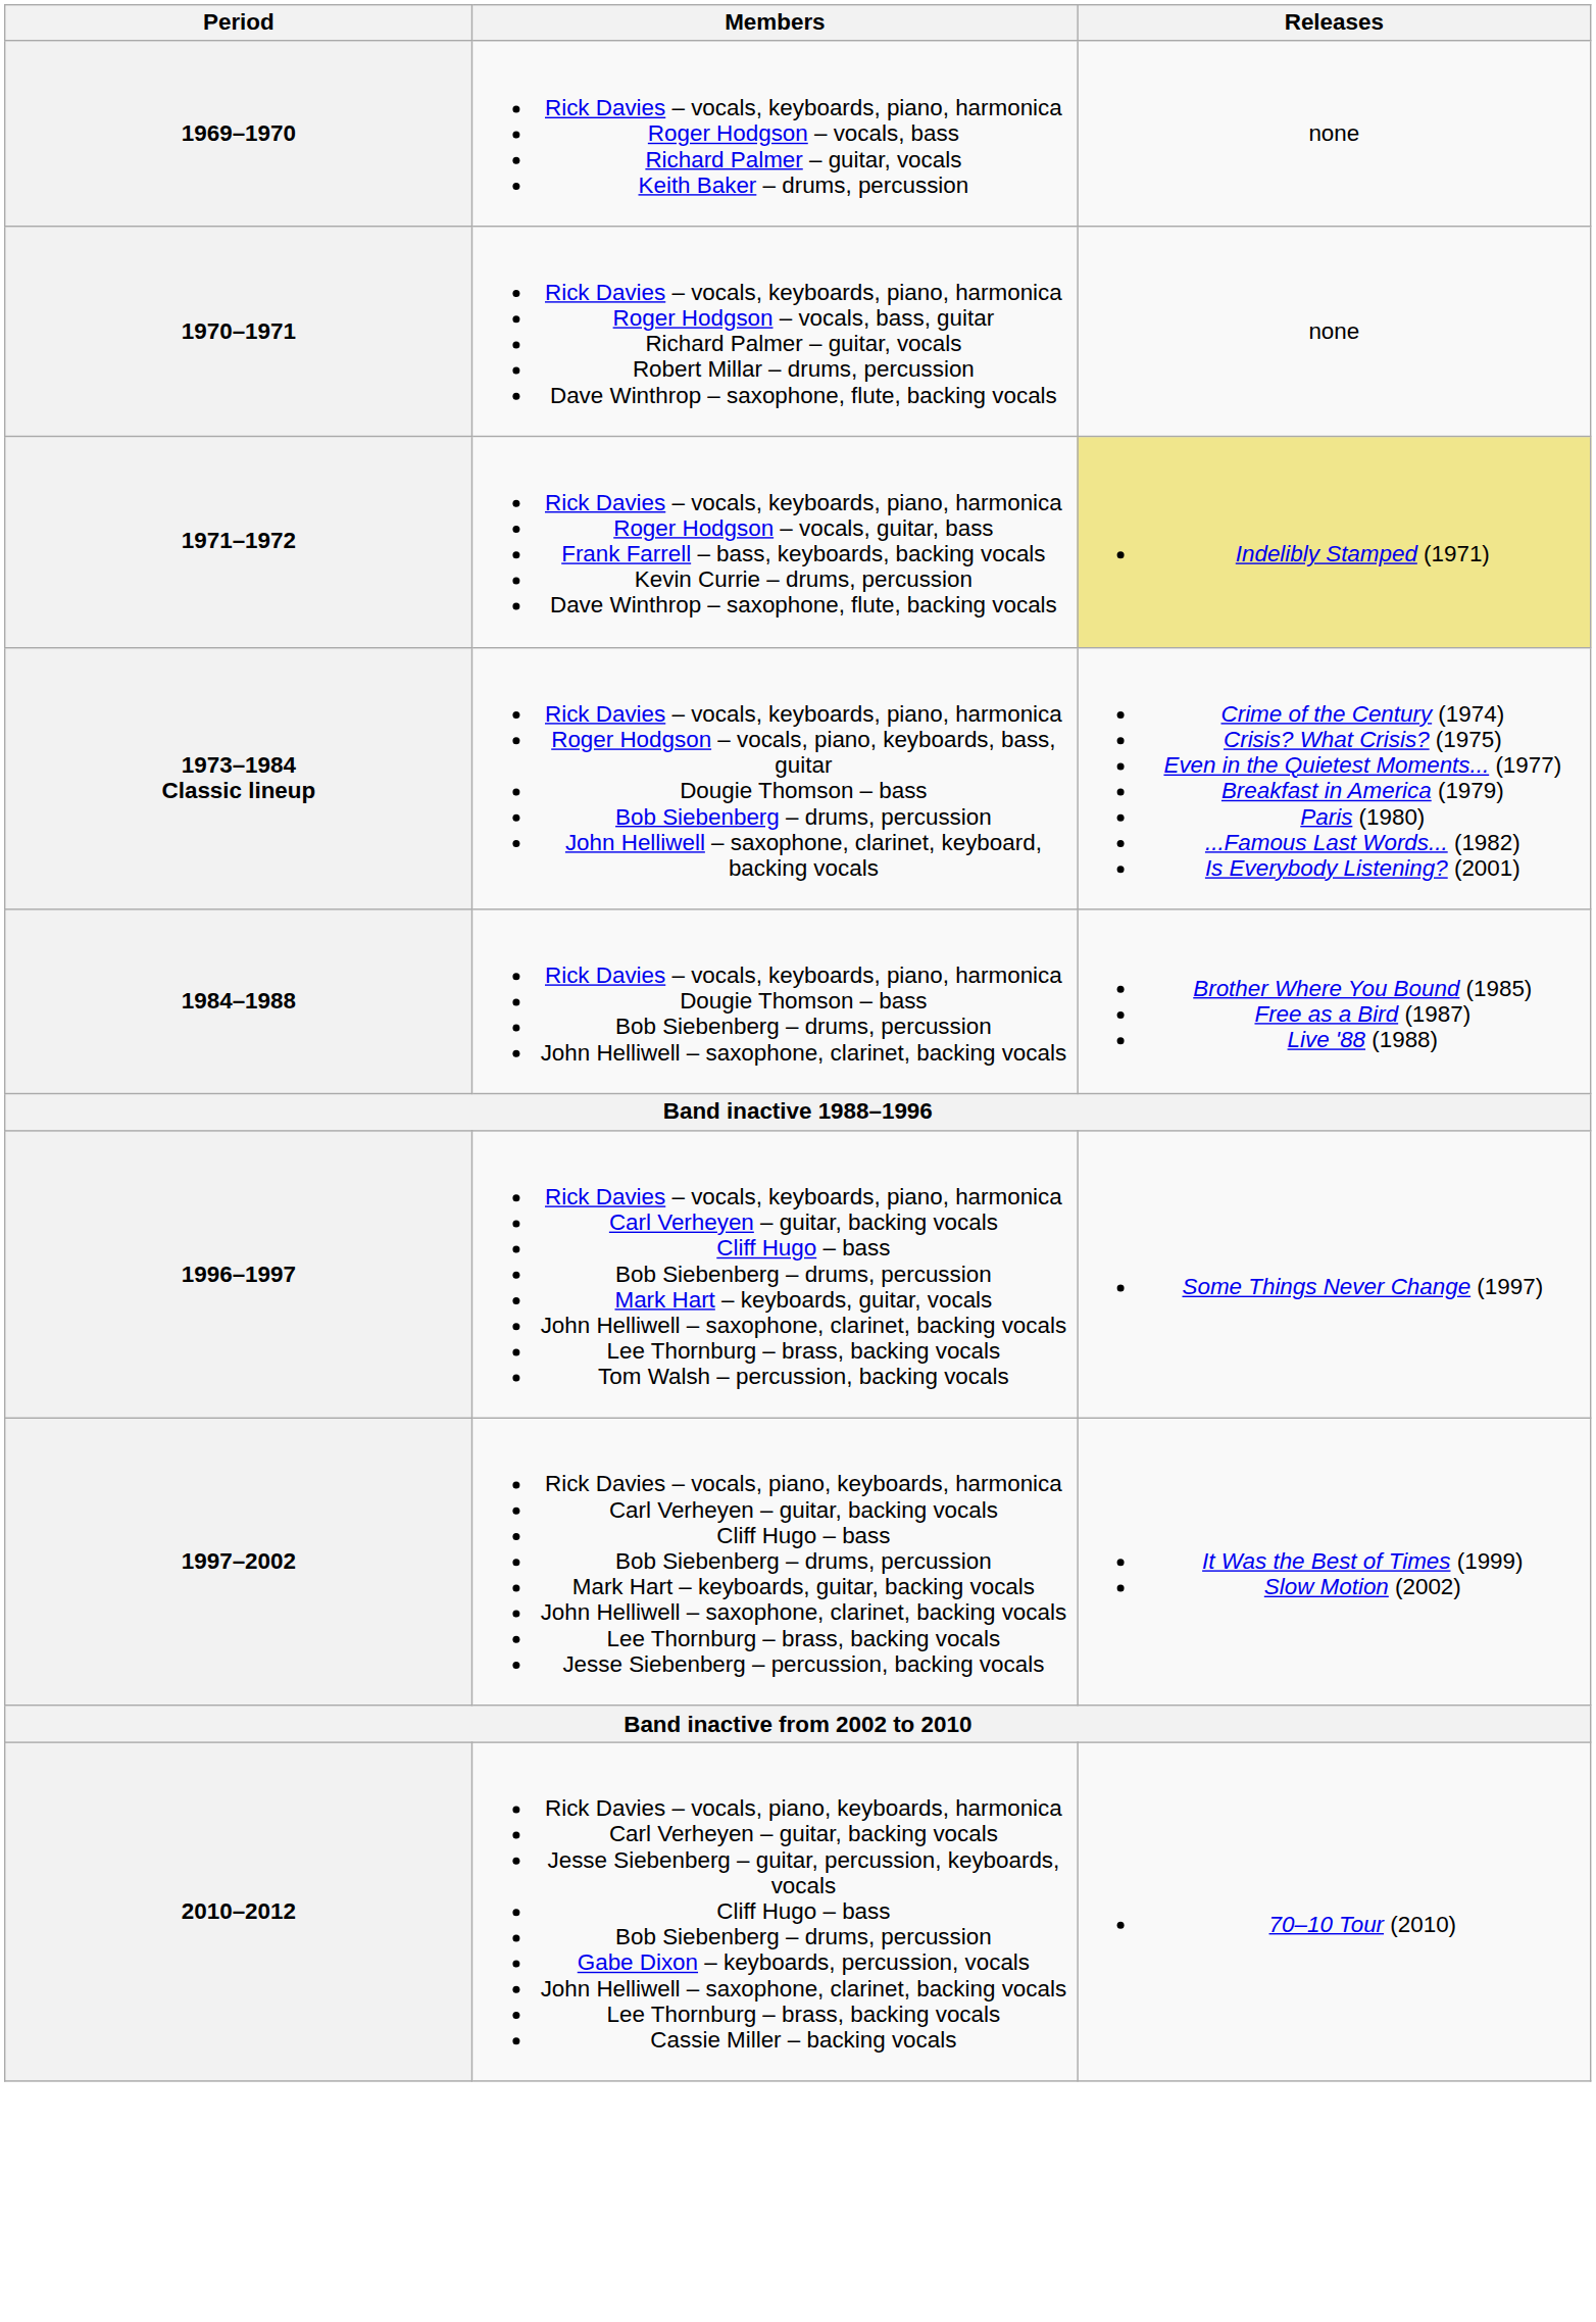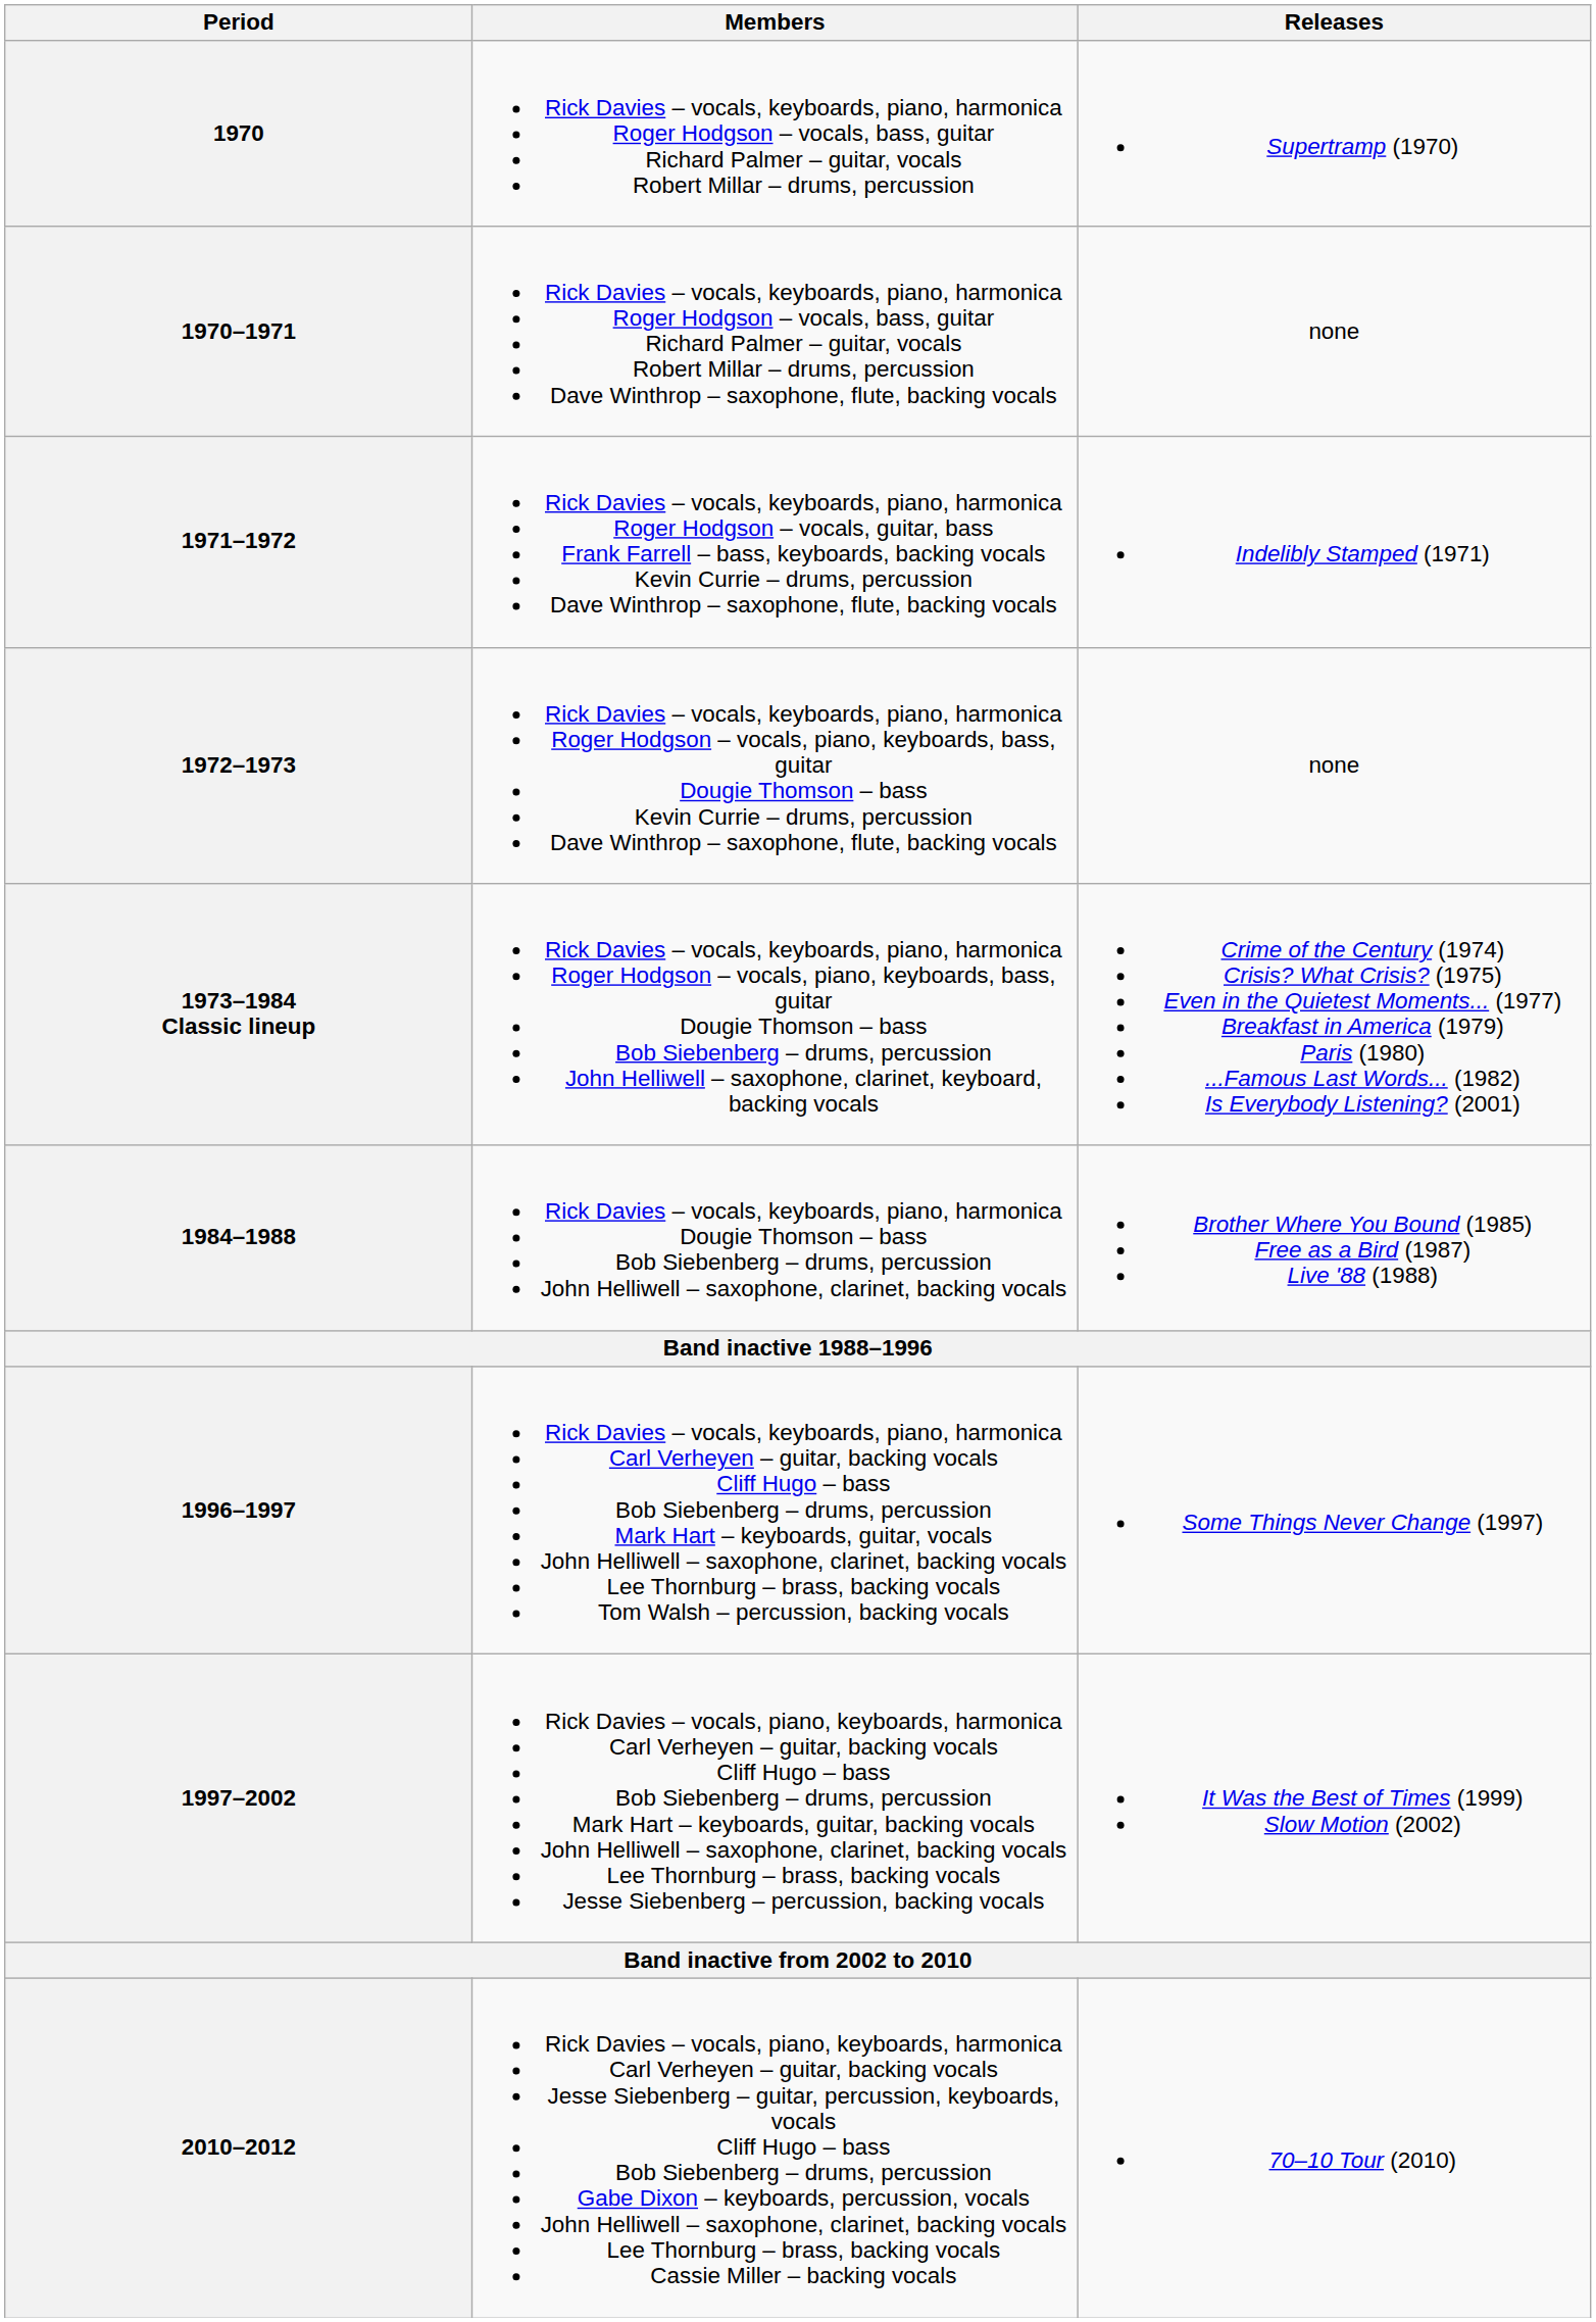 <table class="wikitable plainrowheaders" style="text-align:center;">
 <tr>
 <th scope="col" style="width:20em;">Period</th>
 <th scope="col" style="width:26em;">Members</th>
 <th scope="col" style="width:22em;">Releases</th>
 </tr>
 <tr>
-<th scope="col">1969–1970</th>
-<td><br><ul><li><a href='#'>Rick Davies</a> – vocals, keyboards, piano, harmonica</li><li><a href='#'>Roger Hodgson</a> – vocals, bass</li><li><a href='#'>Richard Palmer</a> – guitar, vocals</li><li><a href='#'>Keith Baker</a> – drums, percussion</li></ul></td>
-<td>none</td>
+<th scope="col">1970</th>
+<td><br><ul><li><a href='#'>Rick Davies</a> – vocals, keyboards, piano, harmonica</li><li><a href='#'>Roger Hodgson</a> – vocals, bass, guitar</li><li>Richard Palmer – guitar, vocals</li><li>Robert Millar – drums, percussion</li></ul></td>
+<td><br><ul><li><em><a href='#'>Supertramp</a></em> (1970)</li></ul></td>
 </tr>
 <tr>
 <th scope="col">1970–1971</th>
 <td><br><ul><li><a href='#'>Rick Davies</a> – vocals, keyboards, piano, harmonica</li><li><a href='#'>Roger Hodgson</a> – vocals, bass, guitar</li><li>Richard Palmer – guitar, vocals</li><li>Robert Millar – drums, percussion</li><li>Dave Winthrop – saxophone, flute, backing vocals</li></ul></td>
 <td>none</td>
 </tr>
 <tr>
 <th scope="col">1971–1972</th>
 <td><br><ul><li><a href='#'>Rick Davies</a> – vocals, keyboards, piano, harmonica</li><li><a href='#'>Roger Hodgson</a> – vocals, guitar, bass</li><li><a href='#'>Frank Farrell</a> – bass, keyboards, backing vocals</li><li>Kevin Currie – drums, percussion</li><li>Dave Winthrop – saxophone, flute, backing vocals</li></ul></td>
-<td style="background: khaki;"><br><ul><li><em><a href='#'>Indelibly Stamped</a></em> (1971)</li></ul></td>
+<td><br><ul><li><em><a href='#'>Indelibly Stamped</a></em> (1971)</li></ul></td>
+</tr>
+<tr>
+<th scope="col">1972–1973</th>
+<td><br><ul><li><a href='#'>Rick Davies</a> – vocals, keyboards, piano, harmonica</li><li><a href='#'>Roger Hodgson</a> – vocals, piano, keyboards, bass, guitar</li><li><a href='#'>Dougie Thomson</a> – bass</li><li>Kevin Currie – drums, percussion</li><li>Dave Winthrop – saxophone, flute, backing vocals</li></ul></td>
+<td>none</td>
 </tr>
 <tr>
 <th scope="col">1973–1984<br>Classic lineup</th>
 <td><br><ul><li><a href='#'>Rick Davies</a> – vocals, keyboards, piano, harmonica</li><li><a href='#'>Roger Hodgson</a> – vocals, piano, keyboards, bass, guitar</li><li>Dougie Thomson – bass</li><li><a href='#'>Bob Siebenberg</a> – drums, percussion</li><li><a href='#'>John Helliwell</a> – saxophone, clarinet, keyboard, backing vocals</li></ul></td>
 <td><br><ul><li><em><a href='#'>Crime of the Century</a></em> (1974)</li><li><em><a href='#'>Crisis? What Crisis?</a></em> (1975)</li><li><em><a href='#'>Even in the Quietest Moments...</a></em> (1977)</li><li><em><a href='#'>Breakfast in America</a></em> (1979)</li><li><em><a href='#'>Paris</a></em> (1980)</li><li><em><a href='#'>...Famous Last Words...</a></em> (1982)</li><li><em><a href='#'>Is Everybody Listening?</a></em> (2001)</li></ul></td>
 </tr>
 <tr>
 <th scope="col">1984–1988</th>
 <td><br><ul><li><a href='#'>Rick Davies</a> – vocals, keyboards, piano, harmonica</li><li>Dougie Thomson – bass</li><li>Bob Siebenberg – drums, percussion</li><li>John Helliwell – saxophone, clarinet, backing vocals</li></ul></td>
 <td><br><ul><li><em><a href='#'>Brother Where You Bound</a></em> (1985)</li><li><em><a href='#'>Free as a Bird</a></em> (1987)</li><li><em><a href='#'>Live '88</a></em> (1988)</li></ul></td>
 </tr>
 <tr>
 <th scope="col" colspan="3">Band inactive 1988–1996</th>
 </tr>
 <tr>
 <th scope="col">1996–1997</th>
 <td><br><ul><li><a href='#'>Rick Davies</a> – vocals, keyboards, piano, harmonica</li><li><a href='#'>Carl Verheyen</a> – guitar, backing vocals</li><li><a href='#'>Cliff Hugo</a> – bass</li><li>Bob Siebenberg – drums, percussion</li><li><a href='#'>Mark Hart</a> – keyboards, guitar, vocals</li><li>John Helliwell – saxophone, clarinet, backing vocals</li><li>Lee Thornburg – brass, backing vocals</li><li>Tom Walsh – percussion, backing vocals</li></ul></td>
 <td><br><ul><li><em><a href='#'>Some Things Never Change</a></em> (1997)</li></ul></td>
 </tr>
 <tr>
 <th scope="col">1997–2002</th>
 <td><br><ul><li>Rick Davies – vocals, piano, keyboards, harmonica</li><li>Carl Verheyen – guitar, backing vocals</li><li>Cliff Hugo – bass</li><li>Bob Siebenberg – drums, percussion</li><li>Mark Hart – keyboards, guitar, backing vocals</li><li>John Helliwell – saxophone, clarinet, backing vocals</li><li>Lee Thornburg – brass, backing vocals</li><li>Jesse Siebenberg – percussion, backing vocals</li></ul></td>
 <td><br><ul><li><em><a href='#'>It Was the Best of Times</a></em> (1999)</li><li><em><a href='#'>Slow Motion</a></em> (2002)</li></ul></td>
 </tr>
 <tr>
 <th colspan="3">Band inactive from 2002 to 2010</th>
 </tr>
 <tr>
 <th scope="col">2010–2012</th>
 <td><br><ul><li>Rick Davies – vocals, piano, keyboards, harmonica</li><li>Carl Verheyen – guitar, backing vocals</li><li>Jesse Siebenberg – guitar, percussion, keyboards, vocals</li><li>Cliff Hugo – bass</li><li>Bob Siebenberg – drums, percussion</li><li><a href='#'>Gabe Dixon</a> – keyboards, percussion, vocals</li><li>John Helliwell – saxophone, clarinet, backing vocals</li><li>Lee Thornburg – brass, backing vocals</li><li>Cassie Miller – backing vocals</li></ul></td>
 <td><br><ul><li><em><a href='#'>70–10 Tour</a></em> (2010)</li></ul></td>
 </tr>
 </table>
